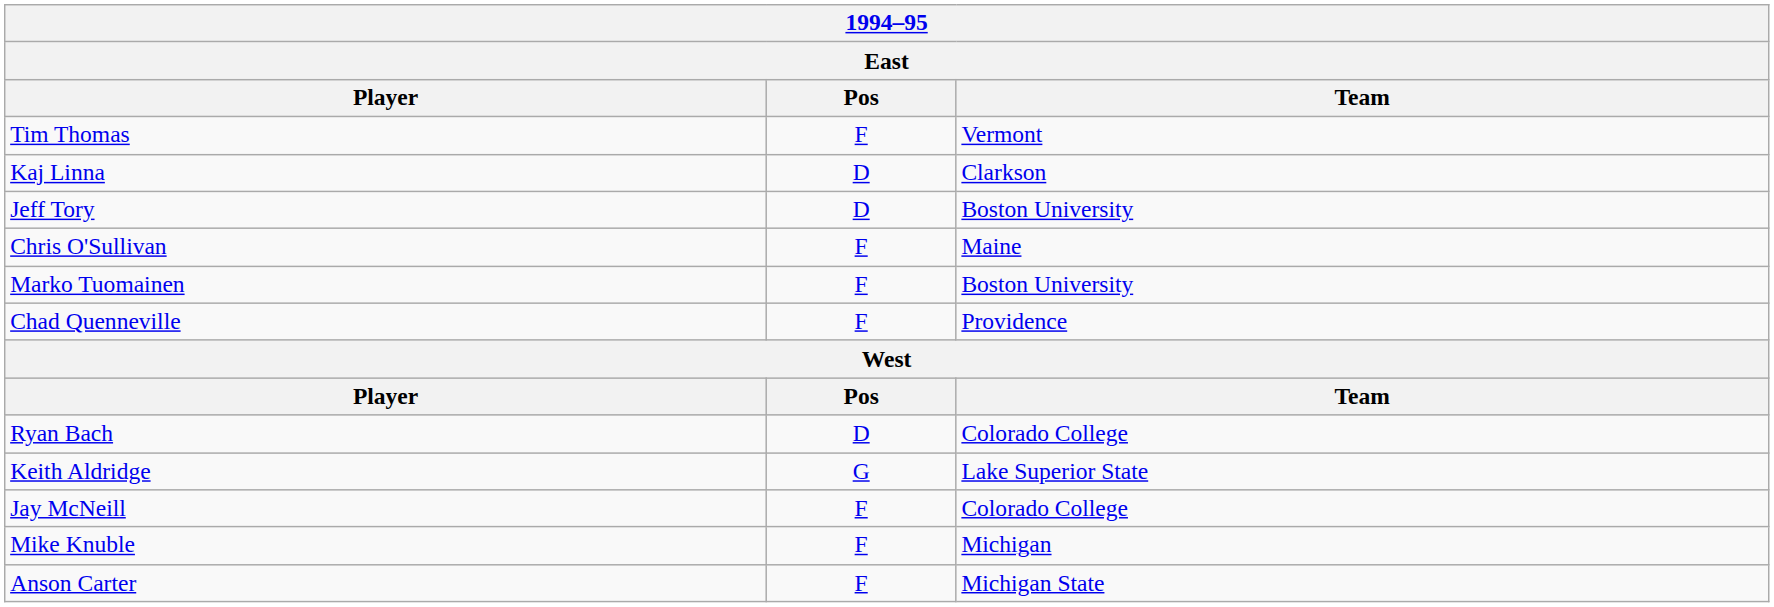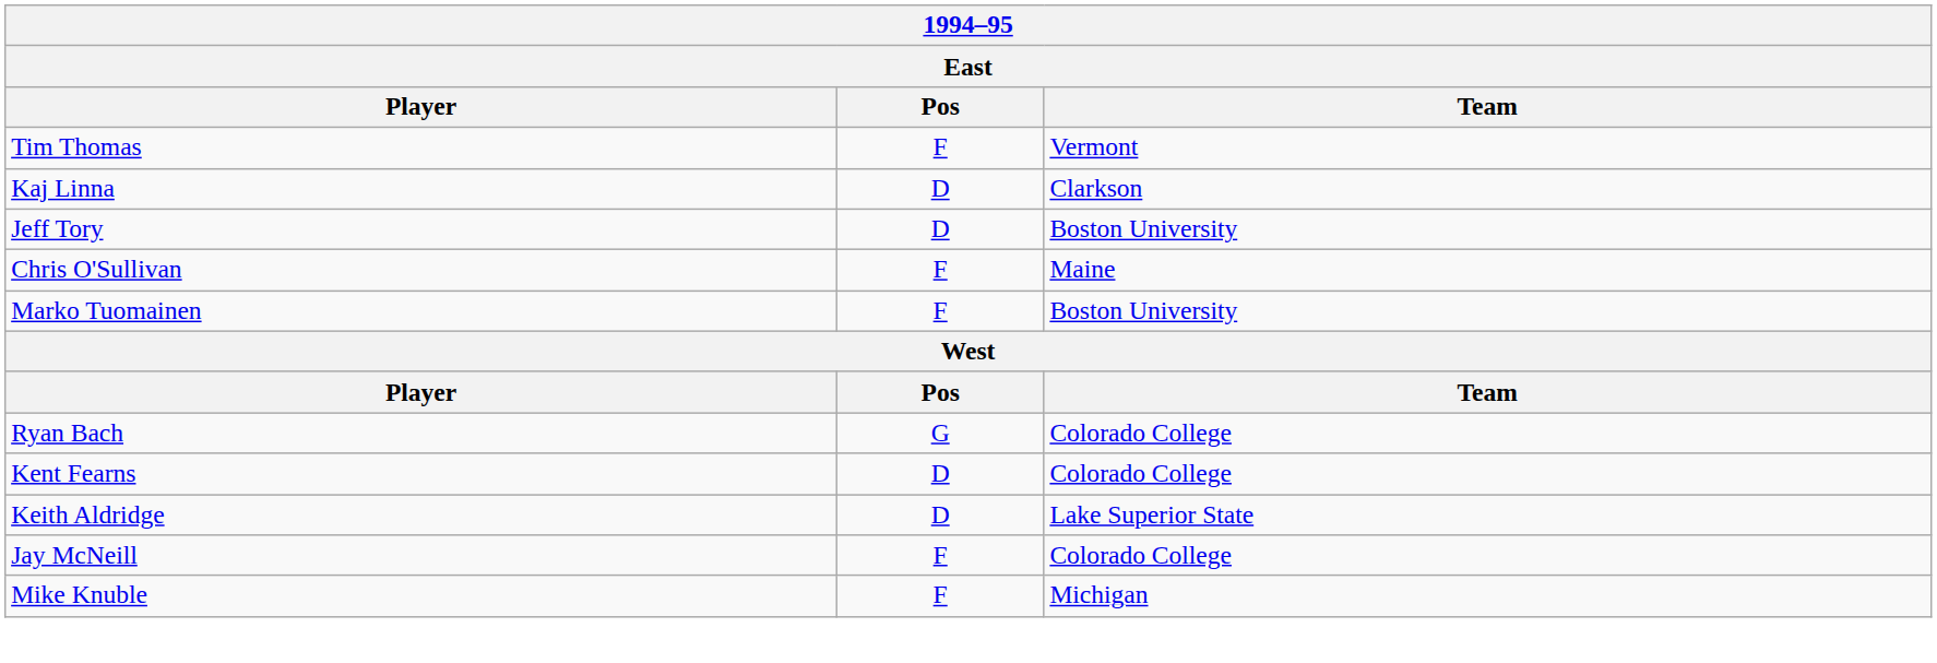 <table class="wikitable" width=95%>
 <tr>
 <th colspan=3><a href='#'>1994–95</a></th>
 </tr>
 <tr>
 <th colspan=3><strong>East</strong></th>
 </tr>
 <tr>
 <th>Player</th>
 <th>Pos</th>
 <th>Team</th>
 </tr>
 <tr>
 <td><a href='#'>Tim Thomas</a></td>
 <td style="text-align:center;"><a href='#'>F</a></td>
 <td><a href='#'>Vermont</a></td>
 </tr>
 <tr>
 <td><a href='#'>Kaj Linna</a></td>
 <td style="text-align:center;"><a href='#'>D</a></td>
 <td><a href='#'>Clarkson</a></td>
 </tr>
 <tr>
 <td><a href='#'>Jeff Tory</a></td>
 <td style="text-align:center;"><a href='#'>D</a></td>
 <td><a href='#'>Boston University</a></td>
 </tr>
 <tr>
 <td><a href='#'>Chris O'Sullivan</a></td>
 <td style="text-align:center;"><a href='#'>F</a></td>
 <td><a href='#'>Maine</a></td>
 </tr>
 <tr>
 <td><a href='#'>Marko Tuomainen</a></td>
 <td style="text-align:center;"><a href='#'>F</a></td>
 <td><a href='#'>Boston University</a></td>
 </tr>
 <tr>
-<td><a href='#'>Chad Quenneville</a></td>
-<td style="text-align:center;"><a href='#'>F</a></td>
-<td><a href='#'>Providence</a></td>
-</tr>
-<tr>
 <th colspan=3><strong>West</strong></th>
 </tr>
 <tr>
 <th>Player</th>
 <th>Pos</th>
 <th>Team</th>
 </tr>
 <tr>
 <td><a href='#'>Ryan Bach</a></td>
+<td style="text-align:center;"><a href='#'>G</a></td>
+<td><a href='#'>Colorado College</a></td>
+</tr>
+<tr>
+<td><a href='#'>Kent Fearns</a></td>
 <td style="text-align:center;"><a href='#'>D</a></td>
 <td><a href='#'>Colorado College</a></td>
 </tr>
 <tr>
 <td><a href='#'>Keith Aldridge</a></td>
-<td style="text-align:center;"><a href='#'>G</a></td>
+<td style="text-align:center;"><a href='#'>D</a></td>
 <td><a href='#'>Lake Superior State</a></td>
 </tr>
 <tr>
 <td><a href='#'>Jay McNeill</a></td>
 <td style="text-align:center;"><a href='#'>F</a></td>
 <td><a href='#'>Colorado College</a></td>
 </tr>
 <tr>
 <td><a href='#'>Mike Knuble</a></td>
 <td style="text-align:center;"><a href='#'>F</a></td>
 <td><a href='#'>Michigan</a></td>
 </tr>
-<tr>
-<td><a href='#'>Anson Carter</a></td>
-<td style="text-align:center;"><a href='#'>F</a></td>
-<td><a href='#'>Michigan State</a></td>
-</tr>
 </table>
